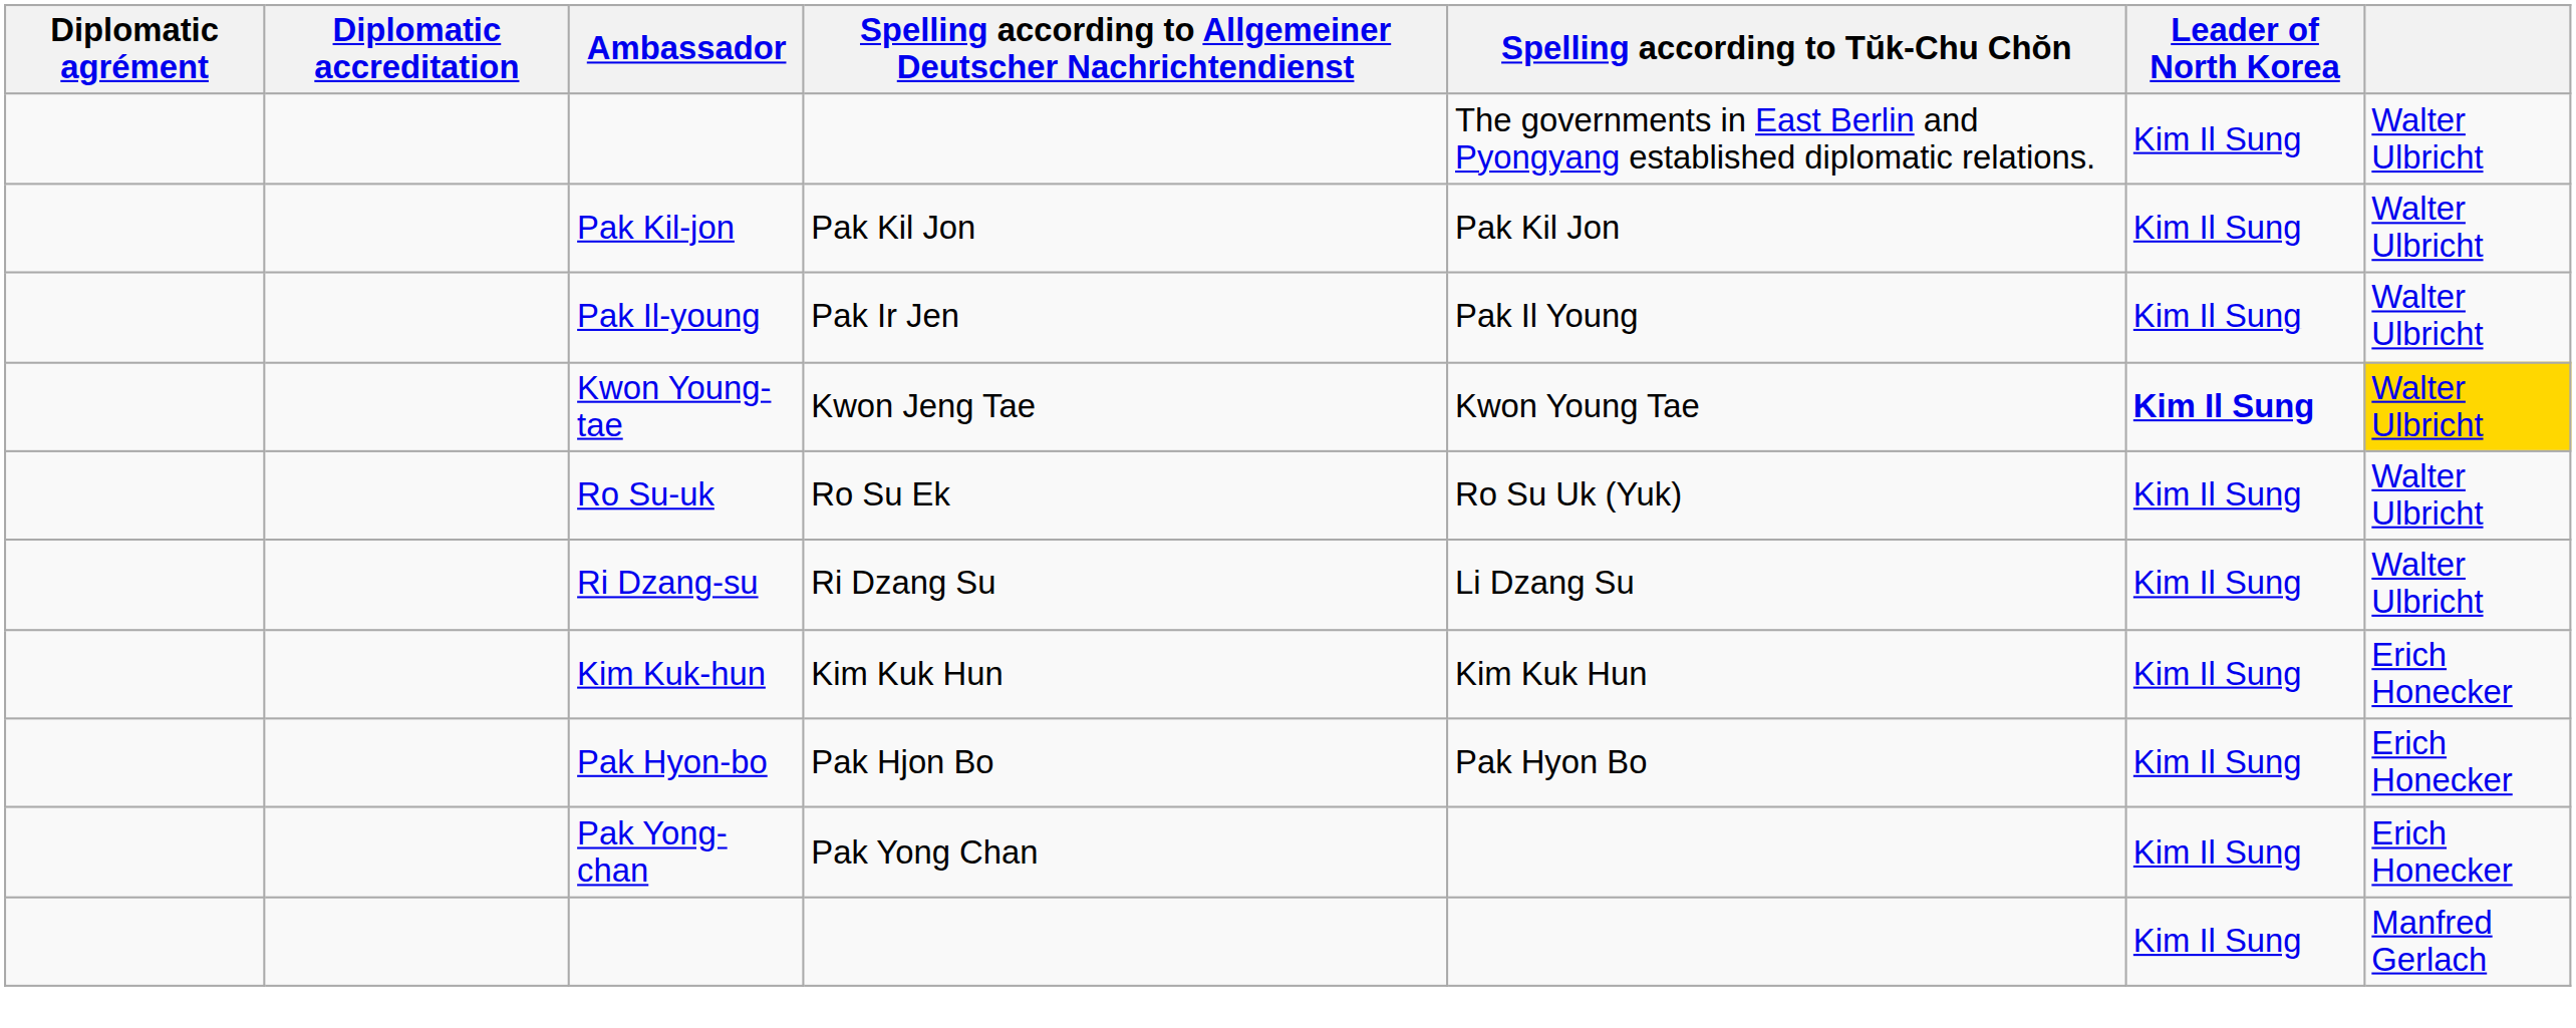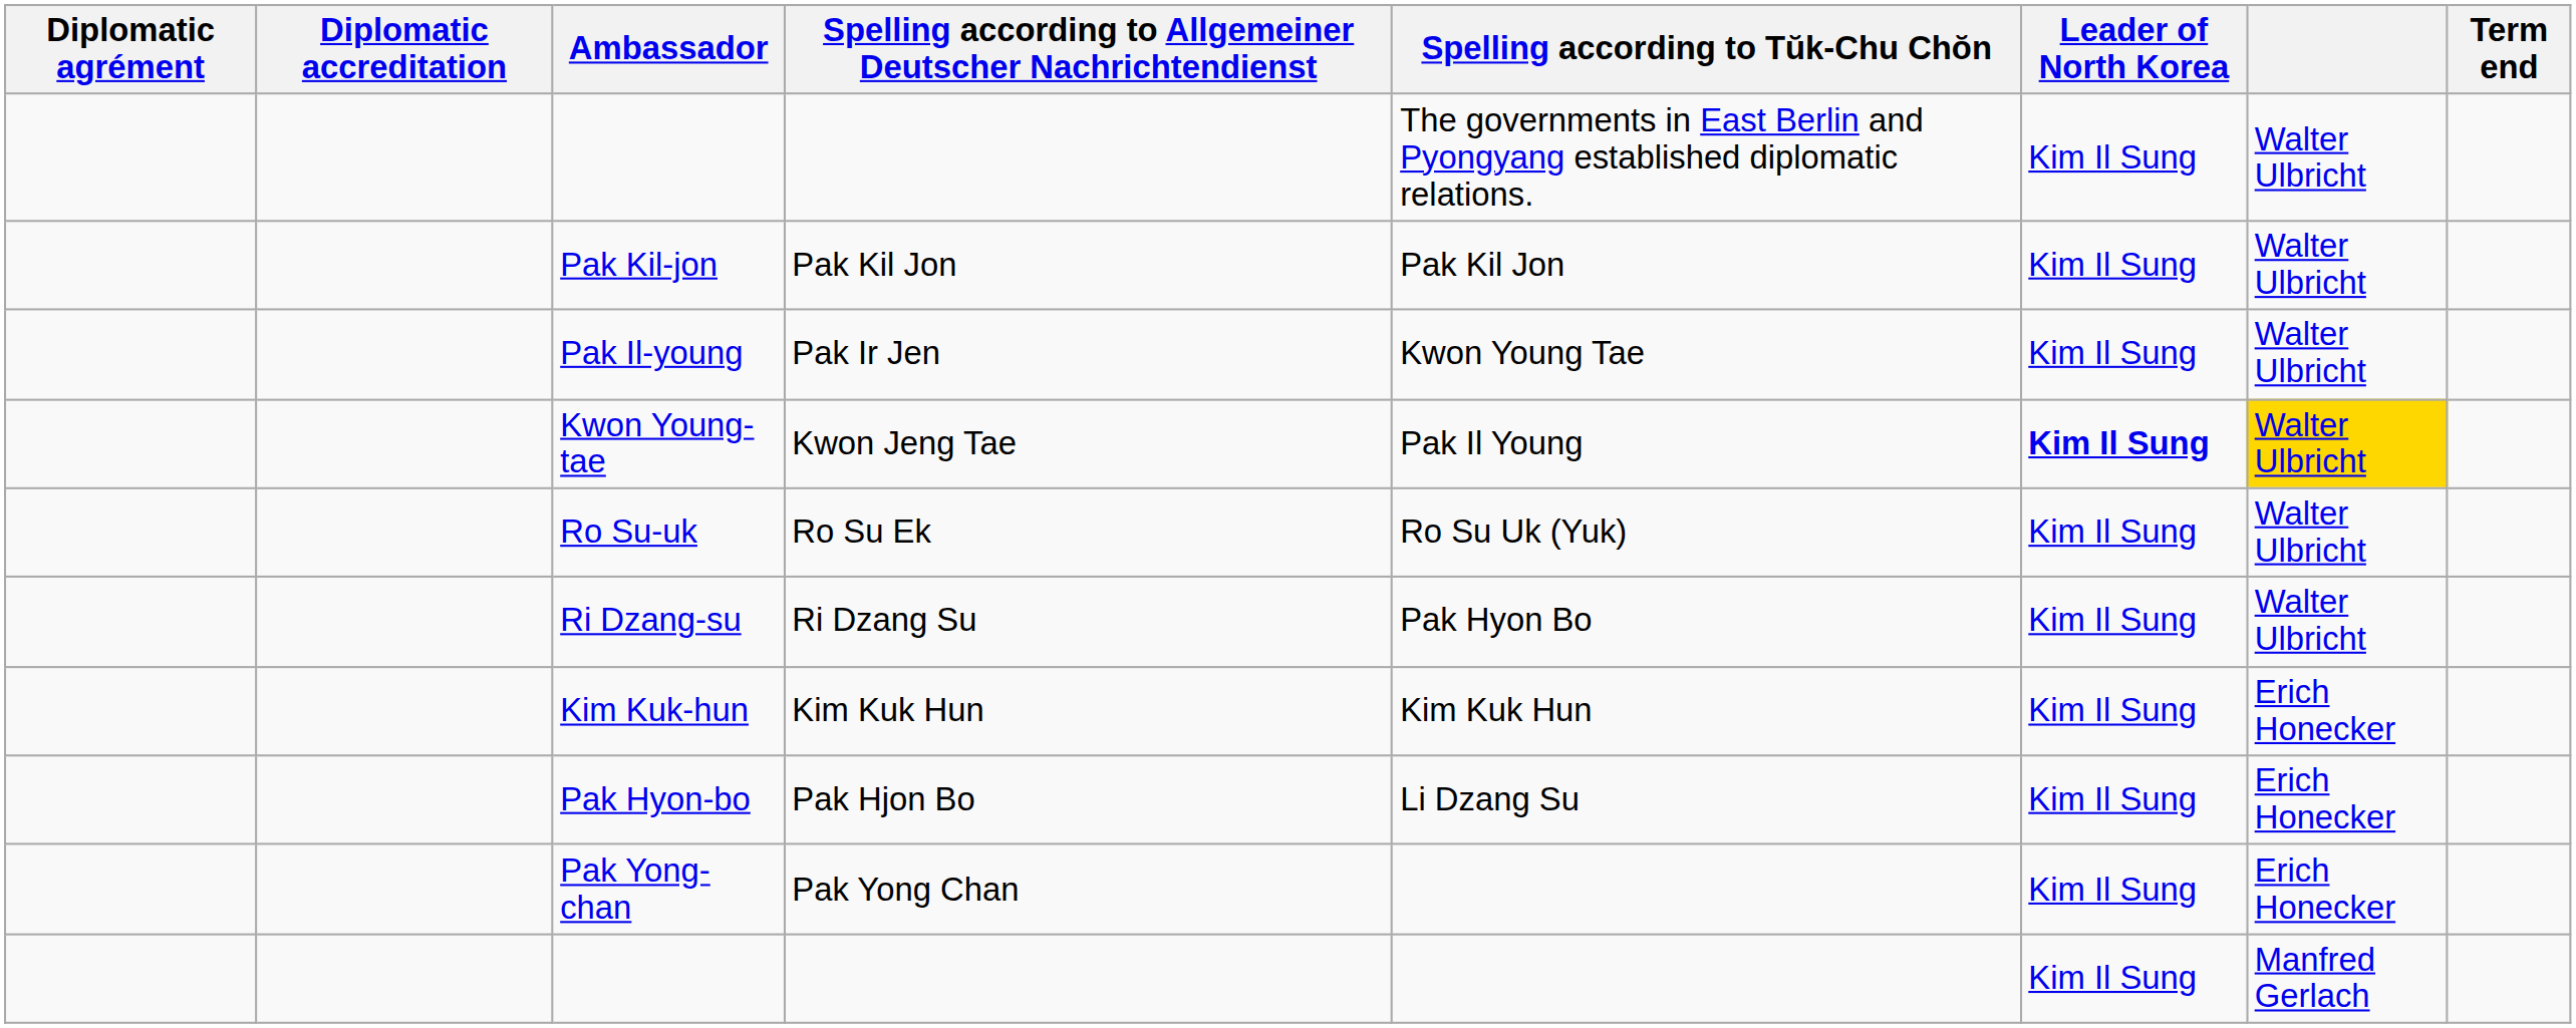 <table class="wikitable sortable">
 <tr>
 <th>Diplomatic <a href='#'>agrément</a></th>
 <th><a href='#'>Diplomatic accreditation</a></th>
 <th><a href='#'>Ambassador</a></th>
 <th><a href='#'>Spelling</a> according to <a href='#'>Allgemeiner Deutscher Nachrichtendienst</a></th>
 <th><a href='#'>Spelling</a> according to Tŭk-Chu Chŏn</th>
 <th><a href='#'>Leader of North Korea</a></th>
 <th></th>
+<th>Term end</th>
 </tr>
 <tr>
 <td></td>
 <td></td>
 <td></td>
 <td></td>
 <td>The governments in <a href='#'>East Berlin</a> and <a href='#'>Pyongyang</a> established diplomatic relations.</td>
 <td><a href='#'>Kim Il Sung</a></td>
 <td><a href='#'>Walter Ulbricht</a></td>
+<td></td>
 </tr>
 <tr>
 <td></td>
 <td></td>
 <td><a href='#'>Pak Kil-jon</a></td>
 <td>Pak Kil Jon</td>
 <td>Pak Kil Jon</td>
 <td><a href='#'>Kim Il Sung</a></td>
 <td><a href='#'>Walter Ulbricht</a></td>
+<td></td>
 </tr>
 <tr>
 <td></td>
 <td></td>
 <td><a href='#'>Pak Il-young</a></td>
 <td>Pak Ir Jen</td>
-<td>Pak Il Young</td>
+<td>Kwon Young Tae</td>
 <td><a href='#'>Kim Il Sung</a></td>
 <td><a href='#'>Walter Ulbricht</a></td>
+<td></td>
 </tr>
 <tr>
 <td></td>
 <td></td>
 <td><a href='#'>Kwon Young-tae</a></td>
 <td>Kwon Jeng Tae</td>
-<td>Kwon Young Tae</td>
+<td>Pak Il Young</td>
 <td><strong><a href='#'>Kim Il Sung</a></strong></td>
 <td style="background: gold;"><a href='#'>Walter Ulbricht</a></td>
+<td></td>
 </tr>
 <tr>
 <td></td>
 <td></td>
 <td><a href='#'>Ro Su-uk</a></td>
 <td>Ro Su Ek</td>
 <td>Ro Su Uk (Yuk)</td>
 <td><a href='#'>Kim Il Sung</a></td>
 <td><a href='#'>Walter Ulbricht</a></td>
+<td></td>
 </tr>
 <tr>
 <td></td>
 <td></td>
 <td><a href='#'>Ri Dzang-su</a></td>
 <td>Ri Dzang Su</td>
-<td>Li Dzang Su</td>
+<td>Pak Hyon Bo</td>
 <td><a href='#'>Kim Il Sung</a></td>
 <td><a href='#'>Walter Ulbricht</a></td>
+<td></td>
 </tr>
 <tr>
 <td></td>
 <td></td>
 <td><a href='#'>Kim Kuk-hun</a></td>
 <td>Kim Kuk Hun</td>
 <td>Kim Kuk Hun</td>
 <td><a href='#'>Kim Il Sung</a></td>
 <td><a href='#'>Erich Honecker</a></td>
+<td></td>
 </tr>
 <tr>
 <td></td>
 <td></td>
 <td><a href='#'>Pak Hyon-bo</a></td>
 <td>Pak Hjon Bo</td>
-<td>Pak Hyon Bo</td>
+<td>Li Dzang Su</td>
 <td><a href='#'>Kim Il Sung</a></td>
 <td><a href='#'>Erich Honecker</a></td>
+<td></td>
 </tr>
 <tr>
 <td></td>
 <td></td>
 <td><a href='#'>Pak Yong-chan</a></td>
 <td>Pak Yong Chan</td>
 <td></td>
 <td><a href='#'>Kim Il Sung</a></td>
 <td><a href='#'>Erich Honecker</a></td>
+<td></td>
 </tr>
 <tr>
 <td></td>
 <td></td>
 <td></td>
 <td></td>
 <td></td>
 <td><a href='#'>Kim Il Sung</a></td>
 <td><a href='#'>Manfred Gerlach</a></td>
+<td></td>
 </tr>
 </table>
